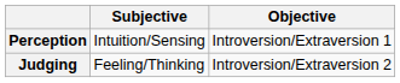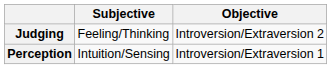 <table class="wikitable floatright">
 <tr>
 <th></th>
 <th>Subjective</th>
 <th>Objective</th>
 </tr>
 <tr>
+<th><span>J</span>udging</th>
+<td><span>F</span>eeling/<span>T</span>hinking</td>
+<td><span>I</span>ntroversion/<span>E</span>xtraversion 2</td>
+</tr>
+<tr>
 <th><span>P</span>erception</th>
 <td>I<span>n</span>tuition/<span>S</span>ensing</td>
 <td><span>I</span>ntroversion/<span>E</span>xtraversion 1</td>
 </tr>
-<tr>
-<th><span>J</span>udging</th>
-<td><span>F</span>eeling/<span>T</span>hinking</td>
-<td><span>I</span>ntroversion/<span>E</span>xtraversion 2</td>
-</tr>
 </table>
